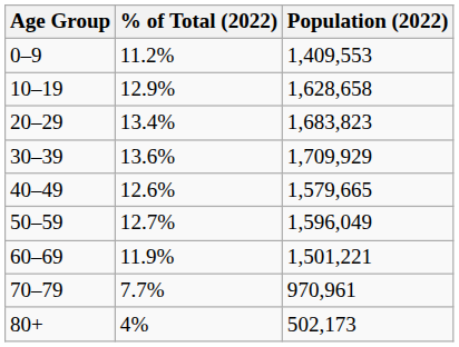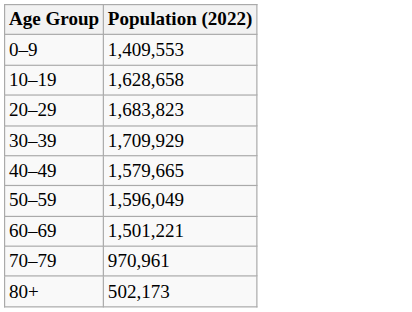 <table class="wikitable">
 <tr>
 <th>Age Group</th>
-<th>% of Total (2022)</th>
 <th>Population (2022)</th>
 </tr>
 <tr>
 <td>0–9</td>
-<td>11.2%</td>
 <td>1,409,553</td>
 </tr>
 <tr>
 <td>10–19</td>
-<td>12.9%</td>
 <td>1,628,658</td>
 </tr>
 <tr>
 <td>20–29</td>
-<td>13.4%</td>
 <td>1,683,823</td>
 </tr>
 <tr>
 <td>30–39</td>
-<td>13.6%</td>
 <td>1,709,929</td>
 </tr>
 <tr>
 <td>40–49</td>
-<td>12.6%</td>
 <td>1,579,665</td>
 </tr>
 <tr>
 <td>50–59</td>
-<td>12.7%</td>
 <td>1,596,049</td>
 </tr>
 <tr>
 <td>60–69</td>
-<td>11.9%</td>
 <td>1,501,221</td>
 </tr>
 <tr>
 <td>70–79</td>
-<td>7.7%</td>
 <td>970,961</td>
 </tr>
 <tr>
 <td>80+</td>
-<td>4%</td>
 <td>502,173</td>
 </tr>
 </table>
